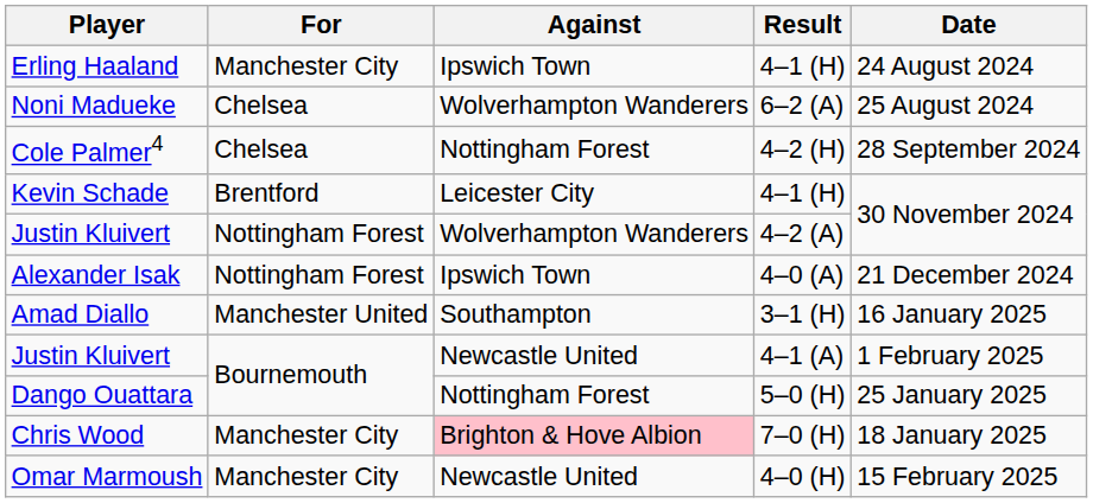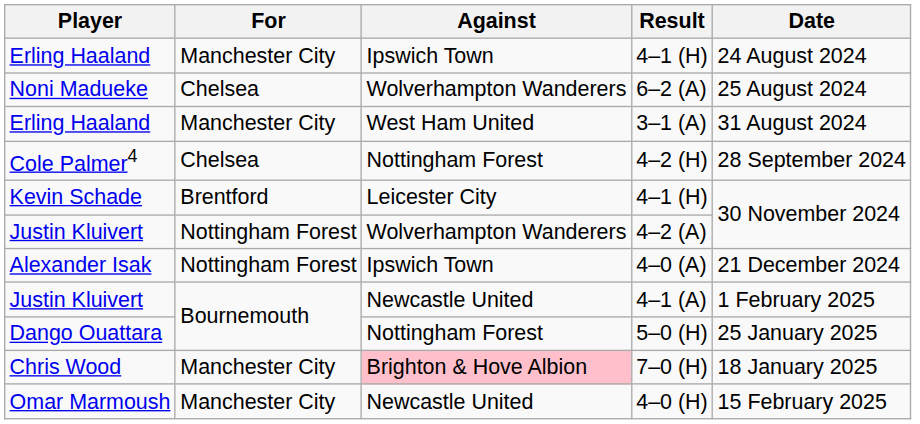 <table class="wikitable">
 <tr>
 <th>Player</th>
 <th>For</th>
 <th>Against</th>
 <th>Result</th>
 <th>Date</th>
 </tr>
 <tr>
 <td> <a href='#'>Erling Haaland</a></td>
 <td>Manchester City</td>
 <td>Ipswich Town</td>
 <td>4–1 (H)</td>
 <td>24 August 2024</td>
 </tr>
 <tr>
 <td> <a href='#'>Noni Madueke</a></td>
 <td>Chelsea</td>
 <td>Wolverhampton Wanderers</td>
 <td>6–2 (A)</td>
 <td>25 August 2024</td>
+</tr>
+<tr>
+<td> <a href='#'>Erling Haaland</a></td>
+<td>Manchester City</td>
+<td>West Ham United</td>
+<td>3–1 (A)</td>
+<td>31 August 2024</td>
 </tr>
 <tr>
 <td> <a href='#'>Cole Palmer</a><sup>4</sup></td>
 <td>Chelsea</td>
 <td>Nottingham Forest</td>
 <td>4–2 (H)</td>
 <td>28 September 2024</td>
 </tr>
 <tr>
 <td> <a href='#'>Kevin Schade</a></td>
 <td>Brentford</td>
 <td>Leicester City</td>
 <td>4–1 (H)</td>
 <td rowspan="2">30 November 2024</td>
 </tr>
 <tr>
 <td> <a href='#'>Justin Kluivert</a></td>
 <td>Nottingham Forest</td>
 <td>Wolverhampton Wanderers</td>
 <td>4–2 (A)</td>
 </tr>
 <tr>
 <td> <a href='#'>Alexander Isak</a></td>
 <td>Nottingham Forest</td>
 <td>Ipswich Town</td>
 <td>4–0 (A)</td>
 <td>21 December 2024</td>
 </tr>
 <tr>
-<td> <a href='#'>Amad Diallo</a></td>
-<td>Manchester United</td>
-<td>Southampton</td>
-<td>3–1 (H)</td>
-<td>16 January 2025</td>
-</tr>
-<tr>
 <td> <a href='#'>Justin Kluivert</a></td>
 <td rowspan="2">Bournemouth</td>
 <td>Newcastle United<br></td>
 <td>4–1 (A)</td>
 <td>1 February 2025</td>
 </tr>
 <tr>
 <td> <a href='#'>Dango Ouattara</a></td>
 <td>Nottingham Forest</td>
 <td>5–0 (H)</td>
 <td>25 January 2025</td>
 </tr>
 <tr>
 <td> <a href='#'>Chris Wood</a></td>
 <td>Manchester City</td>
 <td style="background: pink;">Brighton & Hove Albion</td>
 <td>7–0 (H)</td>
 <td>18 January 2025</td>
 </tr>
 <tr>
 <td> <a href='#'>Omar Marmoush</a></td>
 <td>Manchester City</td>
 <td>Newcastle United</td>
 <td>4–0 (H)</td>
 <td>15 February 2025</td>
 </tr>
 </table>
